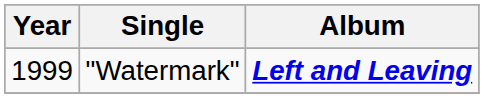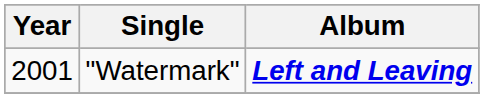 <table class="wikitable">
 <tr>
 <th>Year</th>
 <th>Single</th>
 <th>Album</th>
 </tr>
 <tr>
-<td>1999</td>
+<td>2001</td>
 <td>"Watermark"</td>
 <td><strong><em><a href='#'>Left and Leaving</a></em></strong></td>
 </tr>
 <tr>
 </tr>
 </table>
